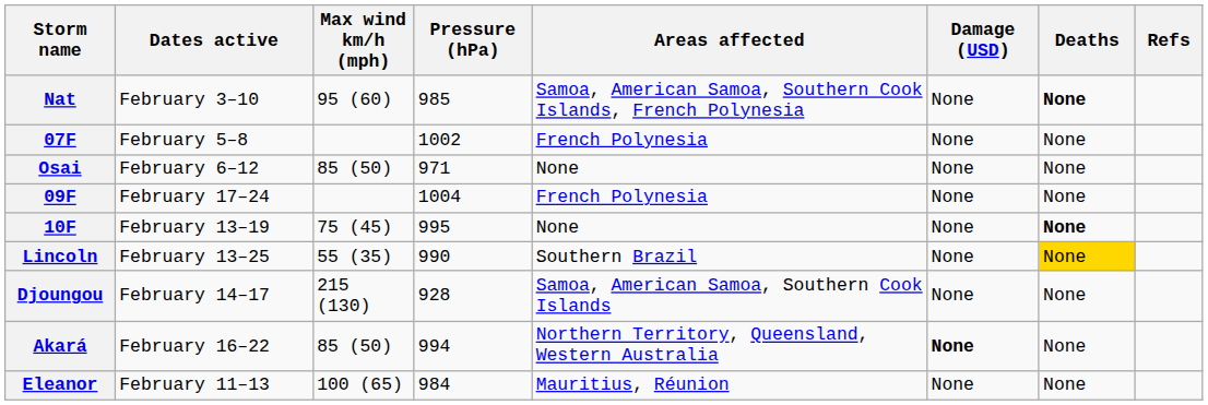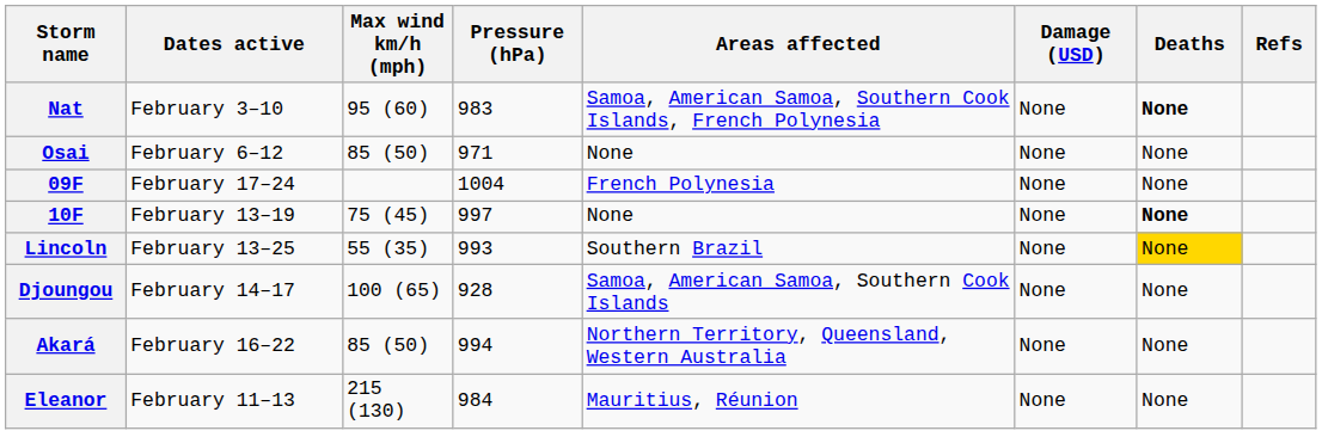 <table class="wikitable">
 <tr>
 <th width="2%">Storm name</th>
 <th width="10%">Dates active</th>
 <th width="5%">Max wind<br>km/h (mph)</th>
 <th width="3%">Pressure<br>(hPa)</th>
 <th width="20%">Areas affected</th>
 <th width="5%">Damage<br>(<a href='#'>USD</a>)</th>
 <th width="3%">Deaths</th>
 <th width="2%">Refs</th>
 </tr>
 <tr>
 <th><a href='#'>Nat</a></th>
 <td>February 3–10</td>
 <td>95 (60)</td>
-<td>985</td>
+<td>983</td>
 <td><a href='#'>Samoa</a>, <a href='#'>American Samoa</a>, <a href='#'>Southern Cook Islands</a>, <a href='#'>French Polynesia</a></td>
 <td>None</td>
 <td><strong>None</strong></td>
-<td></td>
-</tr>
-<tr>
-<th><a href='#'>07F</a></th>
-<td>February 5–8</td>
-<td></td>
-<td>1002</td>
-<td><a href='#'>French Polynesia</a></td>
-<td>None</td>
-<td>None</td>
 <td></td>
 </tr>
 <tr>
 <th><a href='#'>Osai</a></th>
 <td>February 6–12</td>
 <td>85 (50)</td>
 <td>971</td>
 <td>None</td>
 <td>None</td>
 <td>None</td>
 <td></td>
 </tr>
 <tr>
 <th><a href='#'>09F</a></th>
 <td>February 17–24</td>
 <td></td>
 <td>1004</td>
 <td><a href='#'>French Polynesia</a></td>
 <td>None</td>
 <td>None</td>
 <td></td>
 </tr>
 <tr>
 <th><a href='#'>10F</a></th>
 <td>February 13–19</td>
 <td>75 (45)</td>
-<td>995</td>
+<td>997</td>
 <td>None</td>
 <td>None</td>
 <td><strong>None</strong></td>
 <td></td>
 </tr>
 <tr>
 <th><a href='#'>Lincoln</a></th>
 <td>February 13–25</td>
 <td>55 (35)</td>
-<td>990</td>
+<td>993</td>
 <td>Southern <a href='#'>Brazil</a></td>
 <td>None</td>
 <td style="background: gold;">None</td>
 <td></td>
 </tr>
 <tr>
 <th><a href='#'>Djoungou</a></th>
 <td>February 14–17</td>
-<td>215 (130)</td>
+<td>100 (65)</td>
 <td>928</td>
 <td><a href='#'>Samoa</a>, <a href='#'>American Samoa</a>, Southern <a href='#'>Cook Islands</a></td>
 <td>None</td>
 <td>None</td>
 <td></td>
 </tr>
 <tr>
 <th><a href='#'>Akará</a></th>
 <td>February 16–22</td>
 <td>85 (50)</td>
 <td>994</td>
 <td><a href='#'>Northern Territory</a>, <a href='#'>Queensland</a>, <a href='#'>Western Australia</a></td>
-<td><strong>None</strong></td>
+<td>None</td>
 <td>None</td>
 <td></td>
 </tr>
 <tr>
 <th><a href='#'>Eleanor</a></th>
 <td>February 11–13</td>
-<td>100 (65)</td>
+<td>215 (130)</td>
 <td>984</td>
 <td><a href='#'>Mauritius</a>, <a href='#'>Réunion</a></td>
 <td>None</td>
 <td>None</td>
 <td></td>
 </tr>
 </table>
